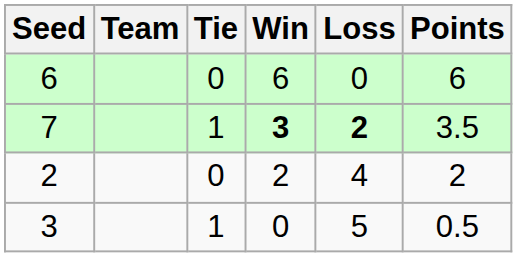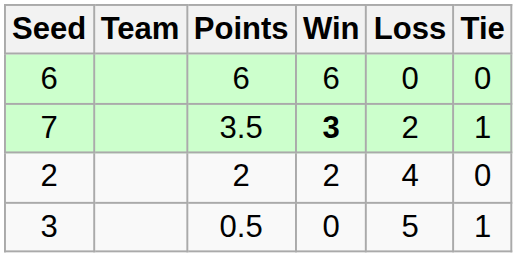 <table class=wikitable style=text-align:center>
 <tr>
 <th>Seed</th>
 <th>Team</th>
-<th>Tie</th>
+<th>Points</th>
 <th>Win</th>
 <th>Loss</th>
-<th>Points</th>
+<th>Tie</th>
 </tr>
 <tr style="background:#ccffcc;">
 <td>6</td>
 <td align=left></td>
-<td>0</td>
+<td>6</td>
 <td>6</td>
 <td>0</td>
-<td>6</td>
+<td>0</td>
 </tr>
 <tr style="background:#ccffcc;">
 <td>7</td>
 <td align=left></td>
+<td>3.5</td>
+<td><strong>3</strong></td>
+<td>2</td>
 <td>1</td>
-<td><strong>3</strong></td>
-<td><strong>2</strong></td>
-<td>3.5</td>
 </tr>
 <tr>
 <td>2</td>
 <td align=left></td>
-<td>0</td>
+<td>2</td>
 <td>2</td>
 <td>4</td>
-<td>2</td>
+<td>0</td>
 </tr>
 <tr>
 <td>3</td>
 <td align=left></td>
-<td>1</td>
+<td>0.5</td>
 <td>0</td>
 <td>5</td>
-<td>0.5</td>
+<td>1</td>
 </tr>
 </table>
